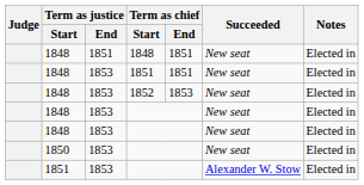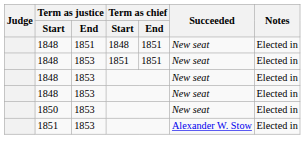 <table class="wikitable sortable plainrowheaders">
 <tr>
 <th scope="col" rowspan="2">Judge</th>
 <th scope="colgroup" colspan="2">Term as justice</th>
 <th scope="colgroup" colspan="2">Term as chief</th>
 <th scope="col" rowspan="2">Succeeded</th>
 <th scope="col" rowspan="2">Notes</th>
 </tr>
 <tr>
 <th scope="col">Start</th>
 <th scope="col">End</th>
 <th scope="col">Start</th>
 <th scope="col">End</th>
 </tr>
 <tr>
 <th scope="row"></th>
 <td>1848</td>
 <td>1851</td>
 <td>1848</td>
 <td>1851</td>
 <td><em>New seat</em></td>
 <td>Elected in </td>
 </tr>
 <tr>
 <th scope="row"></th>
 <td>1848</td>
 <td>1853</td>
 <td>1851</td>
 <td>1851</td>
 <td><em>New seat</em></td>
 <td>Elected in </td>
 </tr>
 <tr>
 <th scope="row"></th>
 <td>1848</td>
 <td>1853</td>
-<td>1852</td>
-<td>1853</td>
-<td><em>New seat</em></td>
-<td>Elected in </td>
-</tr>
-<tr>
-<th scope="row"></th>
-<td>1848</td>
-<td>1853</td>
 <td colspan="2"></td>
 <td><em>New seat</em></td>
 <td>Elected in </td>
 </tr>
 <tr>
 <th scope="row"></th>
 <td>1848</td>
 <td>1853</td>
 <td colspan="2"></td>
 <td><em>New seat</em></td>
 <td>Elected in </td>
 </tr>
 <tr>
 <th scope="row"></th>
 <td>1850</td>
 <td>1853</td>
 <td colspan="2"></td>
 <td><em>New seat</em></td>
 <td>Elected in </td>
 </tr>
 <tr>
 <th scope="row"></th>
 <td>1851</td>
 <td>1853</td>
 <td colspan="2"></td>
 <td><a href='#'>Alexander W. Stow</a></td>
 <td>Elected in </td>
 </tr>
 </table>
